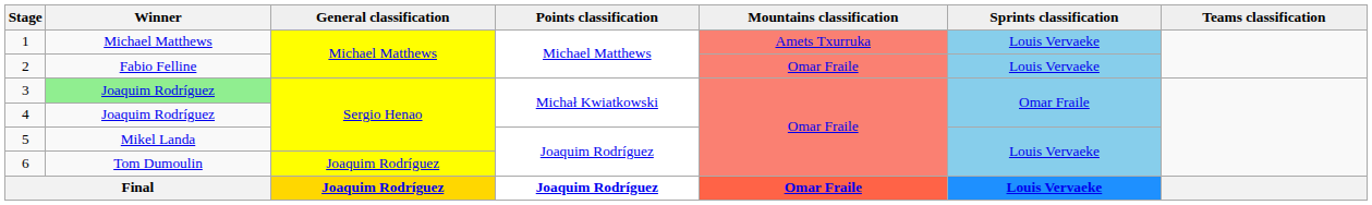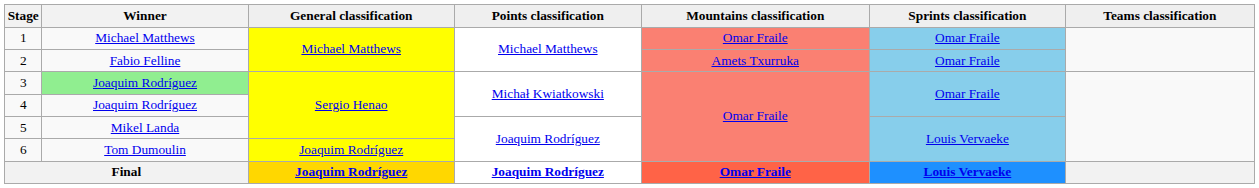 <table class="wikitable" style="text-align: center; font-size:smaller;">
 <tr>
 <th style="width:1%;">Stage</th>
 <th style="width:16.5%;">Winner</th>
 <th style="background:#EFEFEF; width:16.5%">General classification<br></th>
 <th style="background:#EFEFEF; width=16.5%">Points classification<br></th>
 <th style="background:#EFEFEF; width=16.5%">Mountains classification<br></th>
 <th style="background:#EFEFEF; width=16.5%">Sprints classification<br></th>
 <th style="background:#EFEFEF; width=16.5%">Teams classification</th>
 </tr>
 <tr>
 <td>1</td>
 <td><a href='#'>Michael Matthews</a></td>
 <td style="background-color:yellow;" rowspan=2><a href='#'>Michael Matthews</a></td>
 <td style="background-color:white;" rowspan=2><a href='#'>Michael Matthews</a></td>
-<td style="background-color:salmon;"><a href='#'>Amets Txurruka</a></td>
-<td style="background-color:skyblue;"><a href='#'>Louis Vervaeke</a></td>
+<td style="background-color:salmon;"><a href='#'>Omar Fraile</a></td>
+<td style="background-color:skyblue;"><a href='#'>Omar Fraile</a></td>
 <td style="background-color:offwhite;" rowspan=2></td>
 </tr>
 <tr>
 <td>2</td>
 <td><a href='#'>Fabio Felline</a></td>
-<td style="background-color:salmon;"><a href='#'>Omar Fraile</a></td>
-<td style="background-color:skyblue;"><a href='#'>Louis Vervaeke</a></td>
+<td style="background-color:salmon;"><a href='#'>Amets Txurruka</a></td>
+<td style="background-color:skyblue;"><a href='#'>Omar Fraile</a></td>
 </tr>
 <tr>
 <td>3</td>
 <td style="background: lightgreen;"><a href='#'>Joaquim Rodríguez</a></td>
 <td style="background-color:yellow;" rowspan=3><a href='#'>Sergio Henao</a></td>
 <td style="background-color:white;" rowspan=2><a href='#'>Michał Kwiatkowski</a></td>
 <td style="background-color:salmon;"  rowspan=4><a href='#'>Omar Fraile</a></td>
 <td style="background-color:skyblue;" rowspan=2><a href='#'>Omar Fraile</a></td>
 <td style="background-color:offwhite;" rowspan=4></td>
 </tr>
 <tr>
 <td>4</td>
 <td><a href='#'>Joaquim Rodríguez</a></td>
 </tr>
 <tr>
 <td>5</td>
 <td><a href='#'>Mikel Landa</a></td>
 <td style="background-color:white;" rowspan=2><a href='#'>Joaquim Rodríguez</a></td>
 <td style="background-color:skyblue;" rowspan=2><a href='#'>Louis Vervaeke</a></td>
 </tr>
 <tr>
 <td>6</td>
 <td><a href='#'>Tom Dumoulin</a></td>
 <td style="background-color:yellow;"><a href='#'>Joaquim Rodríguez</a></td>
 </tr>
 <tr>
 <th colspan="2">Final</th>
 <th style="background-color:gold;"><a href='#'>Joaquim Rodríguez</a></th>
 <th style="background-color:white;"><a href='#'>Joaquim Rodríguez</a></th>
 <th style="background-color:tomato;"><a href='#'>Omar Fraile</a></th>
 <th style="background-color:dodgerblue;"><a href='#'>Louis Vervaeke</a></th>
 <th style="background-color:offwhite;"></th>
 </tr>
 </table>
